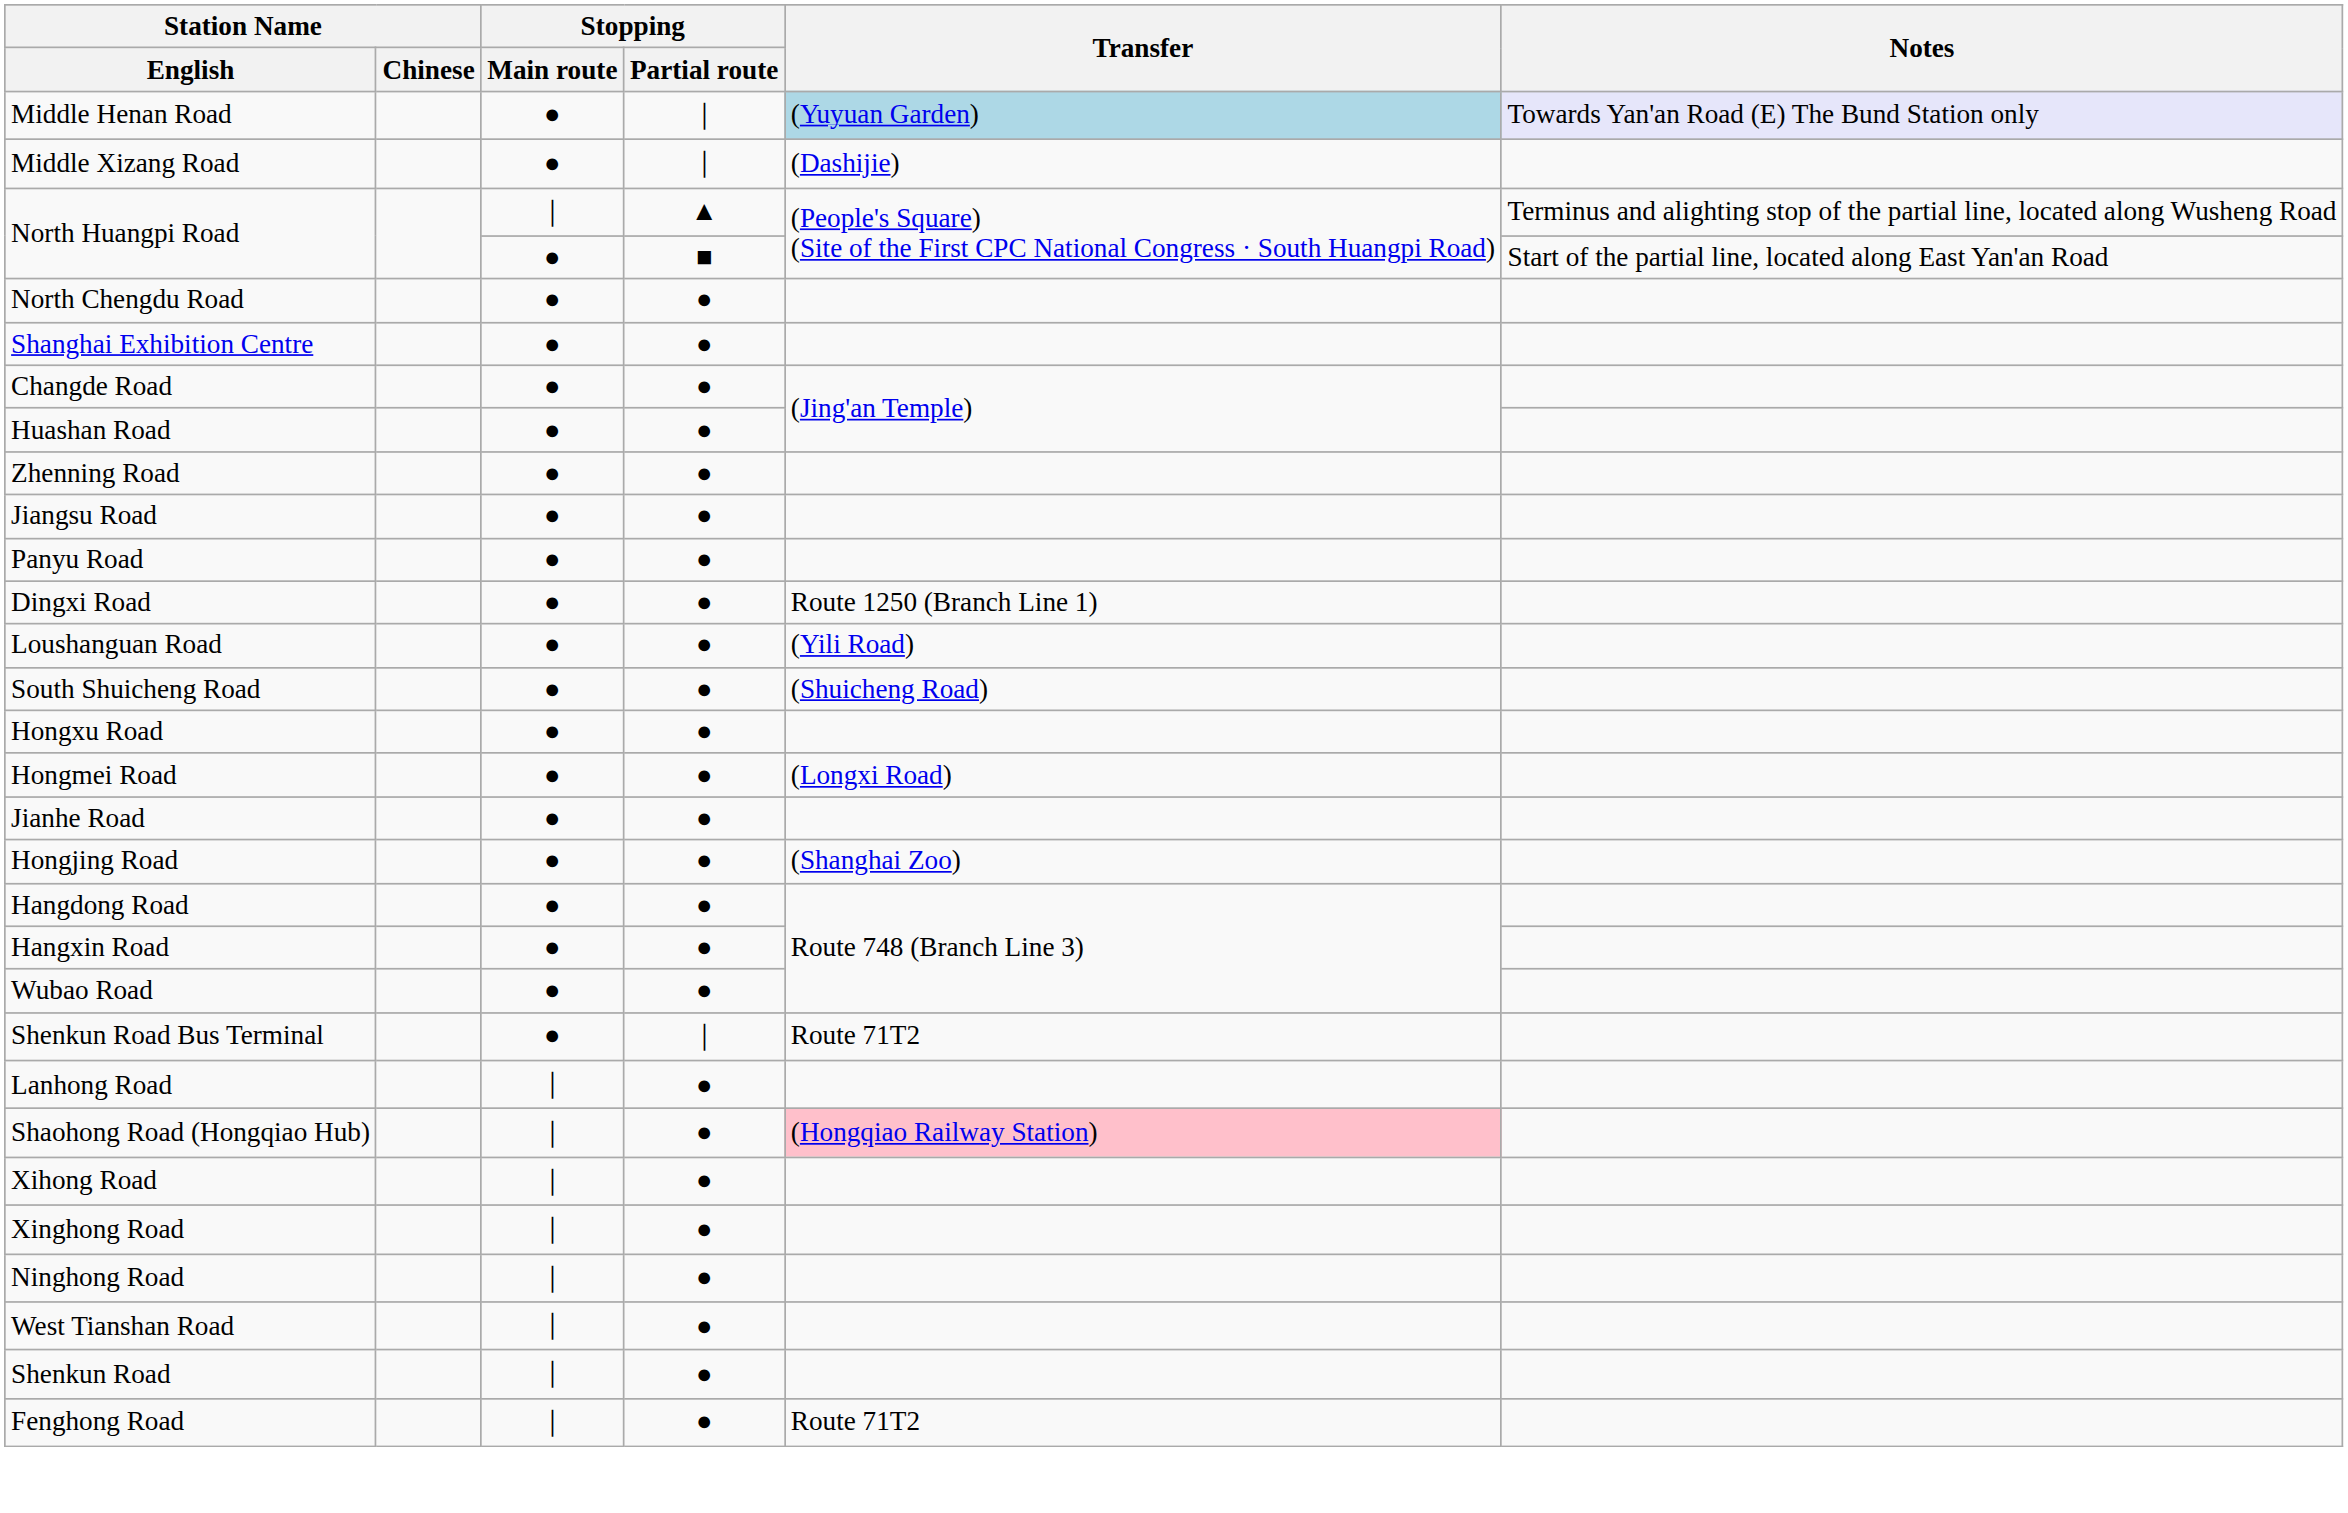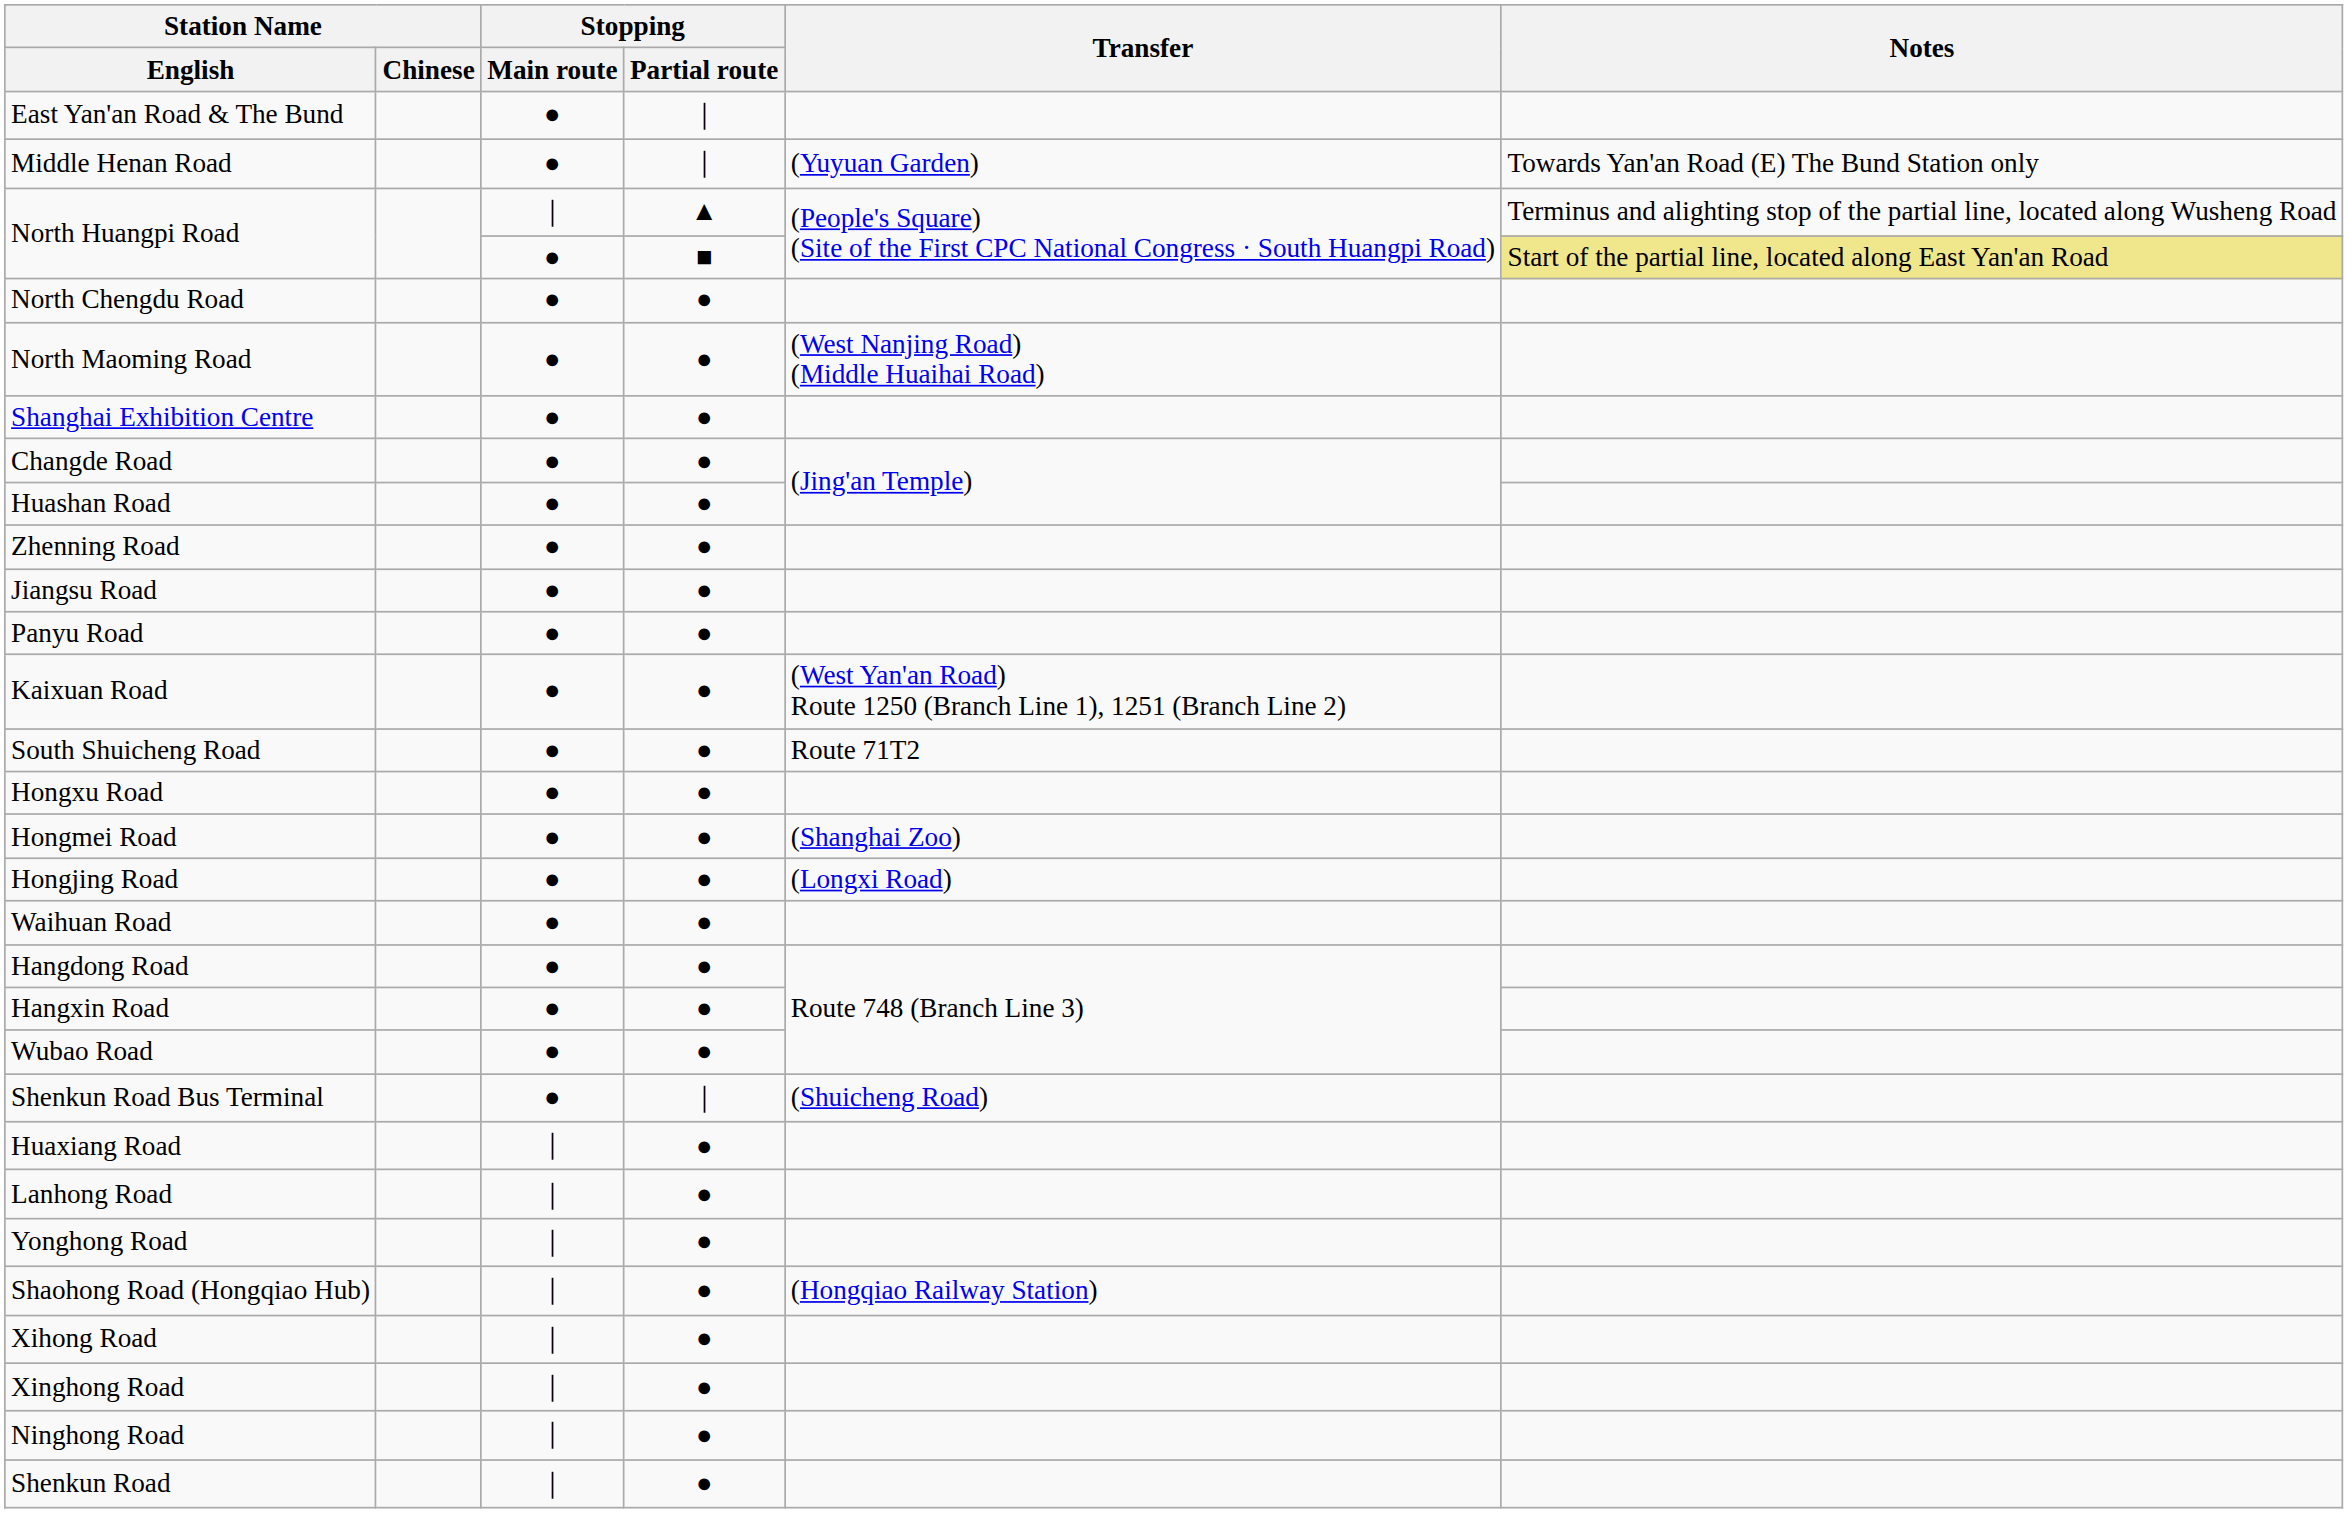 <table class="wikitable">
 <tr>
 <th colspan=2>Station Name</th>
 <th colspan="2">Stopping</th>
 <th rowspan="2">Transfer</th>
 <th rowspan=2>Notes</th>
 </tr>
 <tr>
 <th>English</th>
 <th>Chinese</th>
 <th>Main route</th>
 <th>Partial route</th>
 </tr>
 <tr>
+<td>East Yan'an Road & The Bund</td>
+<td><span></span></td>
+<td style="text-align:center;">●</td>
+<td style="text-align:center;">｜</td>
+<td></td>
+<td></td>
+</tr>
+<tr>
 <td>Middle Henan Road</td>
 <td><span></span></td>
 <td style="text-align:center;">●</td>
 <td style="text-align:center;">｜</td>
-<td style="background: lightblue;"> (<a href='#'>Yuyuan Garden</a>)</td>
-<td style="background: lavender;">Towards Yan'an Road (E) The Bund Station only</td>
-</tr>
-<tr>
-<td>Middle Xizang Road</td>
-<td><span></span></td>
-<td style="text-align:center;">●</td>
-<td style="text-align:center;">｜</td>
-<td> (<a href='#'>Dashijie</a>)</td>
-<td></td>
+<td> (<a href='#'>Yuyuan Garden</a>)</td>
+<td>Towards Yan'an Road (E) The Bund Station only</td>
 </tr>
 <tr>
 <td rowspan="2">North Huangpi Road</td>
 <td rowspan="2"><span></span></td>
 <td style="text-align:center;">｜</td>
 <td style="text-align:center;">▲</td>
 <td rowspan="2"> (<a href='#'>People's Square</a>)<br> (<a href='#'>Site of the First CPC National Congress · South Huangpi Road</a>)</td>
 <td>Terminus and alighting stop of the partial line, located along Wusheng Road</td>
 </tr>
 <tr>
 <td style="text-align:center;">●</td>
 <td style="text-align:center;">■</td>
-<td>Start of the partial line, located along East Yan'an Road</td>
+<td style="background: khaki;">Start of the partial line, located along East Yan'an Road</td>
 </tr>
 <tr>
 <td>North Chengdu Road</td>
 <td><span></span></td>
 <td style="text-align:center;">●</td>
 <td style="text-align:center;">●</td>
 <td></td>
+<td></td>
+</tr>
+<tr>
+<td>North Maoming Road</td>
+<td><span></span></td>
+<td style="text-align:center;">●</td>
+<td style="text-align:center;">●</td>
+<td> (<a href='#'>West Nanjing Road</a>)<br> (<a href='#'>Middle Huaihai Road</a>)</td>
 <td></td>
 </tr>
 <tr>
 <td><a href='#'>Shanghai Exhibition Centre</a></td>
 <td><span></span></td>
 <td style="text-align:center;">●</td>
 <td style="text-align:center;">●</td>
 <td></td>
 <td></td>
 </tr>
 <tr>
 <td>Changde Road</td>
 <td><span></span></td>
 <td style="text-align:center;">●</td>
 <td style="text-align:center;">●</td>
 <td rowspan="2"> (<a href='#'>Jing'an Temple</a>)</td>
 <td></td>
 </tr>
 <tr>
 <td>Huashan Road</td>
 <td><span></span></td>
 <td style="text-align:center;">●</td>
 <td style="text-align:center;">●</td>
 <td></td>
 </tr>
 <tr>
 <td>Zhenning Road</td>
 <td><span></span></td>
 <td style="text-align:center;">●</td>
 <td style="text-align:center;">●</td>
 <td></td>
 <td></td>
 </tr>
 <tr>
 <td>Jiangsu Road</td>
 <td><span></span></td>
 <td style="text-align:center;">●</td>
 <td style="text-align:center;">●</td>
 <td></td>
 <td></td>
 </tr>
 <tr>
 <td>Panyu Road</td>
 <td><span></span></td>
 <td style="text-align:center;">●</td>
 <td style="text-align:center;">●</td>
 <td></td>
 <td></td>
 </tr>
 <tr>
-<td>Dingxi Road</td>
+<td>Kaixuan Road</td>
 <td><span></span></td>
 <td style="text-align:center;">●</td>
 <td style="text-align:center;">●</td>
-<td>Route 1250 (Branch Line 1)</td>
-<td></td>
-</tr>
-<tr>
-<td>Loushanguan Road</td>
-<td><span></span></td>
-<td style="text-align:center;">●</td>
-<td style="text-align:center;">●</td>
-<td> (<a href='#'>Yili Road</a>)</td>
+<td> (<a href='#'>West Yan'an Road</a>)<br>Route 1250 (Branch Line 1), 1251 (Branch Line 2)</td>
 <td></td>
 </tr>
 <tr>
 <td>South Shuicheng Road</td>
 <td><span></span></td>
 <td style="text-align:center;">●</td>
 <td style="text-align:center;">●</td>
-<td> (<a href='#'>Shuicheng Road</a>)</td>
+<td>Route 71T2</td>
 <td></td>
 </tr>
 <tr>
 <td>Hongxu Road</td>
 <td><span></span></td>
 <td style="text-align:center;">●</td>
 <td style="text-align:center;">●</td>
 <td></td>
 <td></td>
 </tr>
 <tr>
 <td>Hongmei Road</td>
 <td><span></span></td>
 <td style="text-align:center;">●</td>
 <td style="text-align:center;">●</td>
-<td> (<a href='#'>Longxi Road</a>)</td>
-<td></td>
-</tr>
-<tr>
-<td>Jianhe Road</td>
-<td><span></span></td>
-<td style="text-align:center;">●</td>
-<td style="text-align:center;">●</td>
-<td></td>
+<td> (<a href='#'>Shanghai Zoo</a>)</td>
 <td></td>
 </tr>
 <tr>
 <td>Hongjing Road</td>
 <td><span></span></td>
 <td style="text-align:center;">●</td>
 <td style="text-align:center;">●</td>
-<td> (<a href='#'>Shanghai Zoo</a>)</td>
+<td> (<a href='#'>Longxi Road</a>)</td>
+<td></td>
+</tr>
+<tr>
+<td>Waihuan Road</td>
+<td><span></span></td>
+<td style="text-align:center;">●</td>
+<td style="text-align:center;">●</td>
+<td></td>
 <td></td>
 </tr>
 <tr>
 <td>Hangdong Road</td>
 <td><span></span></td>
 <td style="text-align:center;">●</td>
 <td style="text-align:center;">●</td>
 <td rowspan="3">Route 748 (Branch Line 3)</td>
 <td></td>
 </tr>
 <tr>
 <td>Hangxin Road</td>
 <td><span></span></td>
 <td style="text-align:center;">●</td>
 <td style="text-align:center;">●</td>
 <td></td>
 </tr>
 <tr>
 <td>Wubao Road</td>
 <td><span></span></td>
 <td style="text-align:center;">●</td>
 <td style="text-align:center;">●</td>
 <td></td>
 </tr>
 <tr>
 <td>Shenkun Road Bus Terminal</td>
 <td><span></span></td>
 <td style="text-align:center;">●</td>
 <td style="text-align:center;">｜</td>
-<td>Route 71T2</td>
+<td> (<a href='#'>Shuicheng Road</a>)</td>
+<td></td>
+</tr>
+<tr>
+<td>Huaxiang Road</td>
+<td><span></span></td>
+<td style="text-align:center;">｜</td>
+<td style="text-align:center;">●</td>
+<td></td>
 <td></td>
 </tr>
 <tr>
 <td>Lanhong Road</td>
 <td><span></span></td>
 <td style="text-align:center;">｜</td>
 <td style="text-align:center;">●</td>
 <td></td>
 <td></td>
 </tr>
 <tr>
+<td>Yonghong Road</td>
+<td><span></span></td>
+<td style="text-align:center;">｜</td>
+<td style="text-align:center;">●</td>
+<td></td>
+<td></td>
+</tr>
+<tr>
 <td>Shaohong Road (Hongqiao Hub)</td>
 <td><span></span></td>
 <td style="text-align:center;">｜</td>
 <td style="text-align:center;">●</td>
-<td style="background: pink;"> (<a href='#'>Hongqiao Railway Station</a>)<br></td>
+<td> (<a href='#'>Hongqiao Railway Station</a>)<br></td>
 <td></td>
 </tr>
 <tr>
 <td>Xihong Road</td>
 <td><span></span></td>
 <td style="text-align:center;">｜</td>
 <td style="text-align:center;">●</td>
 <td></td>
 <td></td>
 </tr>
 <tr>
 <td>Xinghong Road</td>
 <td><span></span></td>
 <td style="text-align:center;">｜</td>
 <td style="text-align:center;">●</td>
 <td></td>
 <td></td>
 </tr>
 <tr>
 <td>Ninghong Road</td>
 <td><span></span></td>
 <td style="text-align:center;">｜</td>
 <td style="text-align:center;">●</td>
 <td></td>
 <td></td>
 </tr>
 <tr>
-<td>West Tianshan Road</td>
-<td><span></span></td>
-<td style="text-align:center;">｜</td>
-<td style="text-align:center;">●</td>
-<td></td>
-<td></td>
-</tr>
-<tr>
 <td>Shenkun Road</td>
 <td><span></span></td>
 <td style="text-align:center;">｜</td>
 <td style="text-align:center;">●</td>
 <td></td>
 <td></td>
 </tr>
-<tr>
-<td>Fenghong Road</td>
-<td><span></span></td>
-<td style="text-align:center;">｜</td>
-<td style="text-align:center;">●</td>
-<td>Route 71T2</td>
-<td></td>
-</tr>
 </table>
